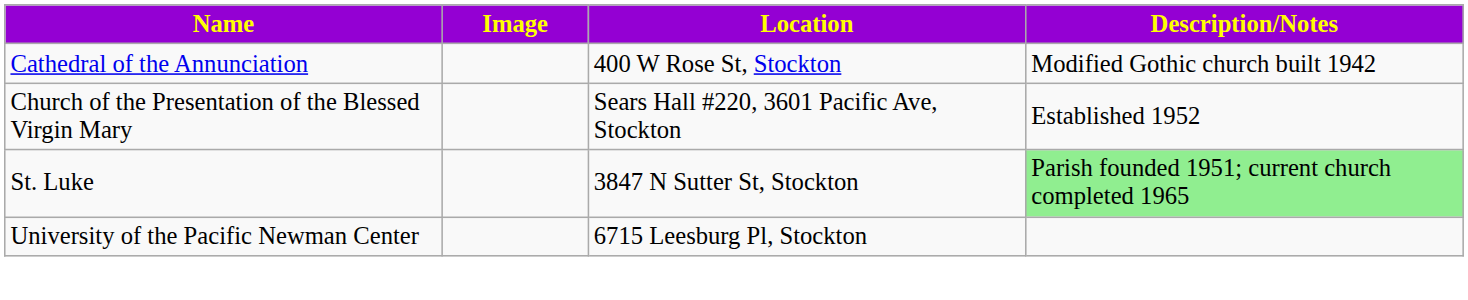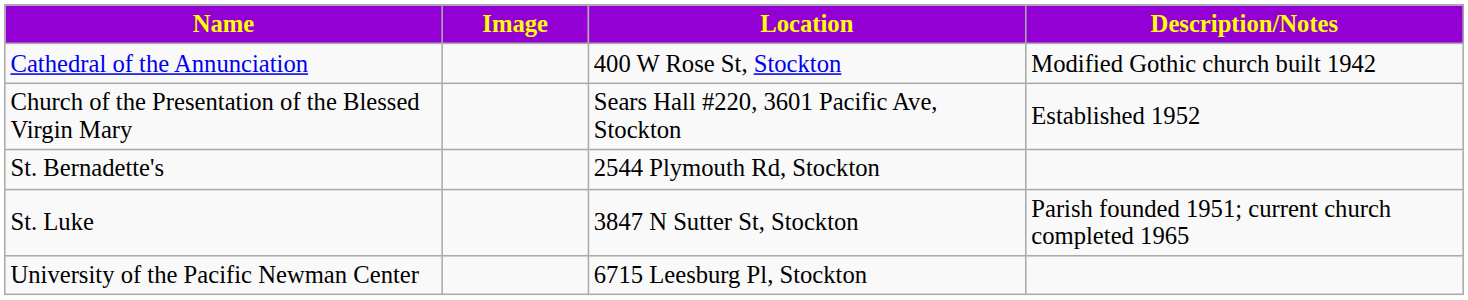 <table class="wikitable sortable" style="width:75%">
 <tr>
 <th style="background:darkviolet; color:yellow;" width="30%"><strong>Name</strong></th>
 <th style="background:darkviolet; color:yellow;" width="10%"><strong>Image</strong></th>
 <th style="background:darkviolet; color:yellow;" width="30%"><strong>Location</strong></th>
 <th style="background:darkviolet; color:yellow;" width="30"><strong>Description/Notes</strong></th>
 </tr>
 <tr>
 <td><a href='#'>Cathedral of the Annunciation</a></td>
 <td></td>
 <td>400 W Rose St, <a href='#'>Stockton</a></td>
 <td>Modified Gothic church built 1942</td>
 </tr>
 <tr>
 <td>Church of the Presentation of the Blessed Virgin Mary</td>
 <td></td>
 <td>Sears Hall #220, 3601 Pacific Ave, Stockton</td>
 <td>Established 1952</td>
 </tr>
 <tr>
+<td>St. Bernadette's</td>
+<td></td>
+<td>2544 Plymouth Rd, Stockton</td>
+<td></td>
+</tr>
+<tr>
 <td>St. Luke</td>
 <td></td>
 <td>3847 N Sutter St, Stockton</td>
-<td style="background: lightgreen;">Parish founded 1951; current church completed 1965</td>
+<td>Parish founded 1951; current church completed 1965</td>
 </tr>
 <tr>
 <td>University of the Pacific Newman Center</td>
 <td></td>
 <td>6715 Leesburg Pl, Stockton</td>
 <td></td>
 </tr>
 </table>
